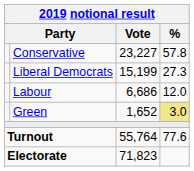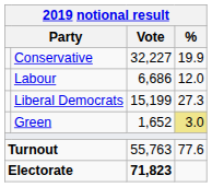 <table class="wikitable">
 <tr>
 <th colspan="4"><a href='#'>2019</a> <a href='#'>notional result</a></th>
 </tr>
 <tr>
 <th bgcolor="#DDDDFF" width="130px" colspan="2">Party</th>
 <th bgcolor="#DDDDFF" width="50px">Vote</th>
 <th bgcolor="#DDDDFF" width="30px">%</th>
 </tr>
 <tr>
 <td></td>
 <td><a href='#'>Conservative</a></td>
-<td align=right>23,227</td>
-<td align=right>57.8</td>
+<td align=right>32,227</td>
+<td align=right>19.9</td>
+</tr>
+<tr>
+<td></td>
+<td><a href='#'>Labour</a></td>
+<td align=right>6,686</td>
+<td align=right>12.0</td>
 </tr>
 <tr>
 <td></td>
 <td><a href='#'>Liberal Democrats</a></td>
 <td align=right>15,199</td>
 <td align=right>27.3</td>
-</tr>
-<tr>
-<td></td>
-<td><a href='#'>Labour</a></td>
-<td align=right>6,686</td>
-<td align=right>12.0</td>
 </tr>
 <tr>
 <td></td>
 <td><a href='#'>Green</a></td>
 <td align=right>1,652</td>
 <td align=right style="background: khaki;">3.0</td>
 </tr>
 <tr>
 <td colspan="4" bgcolor="#EAECF0"></td>
 </tr>
 <tr>
 <td colspan="2"><strong>Turnout</strong></td>
-<td align=right>55,764</td>
+<td align=right>55,763</td>
 <td align=right>77.6</td>
 </tr>
 <tr>
 <td colspan="2"><strong>Electorate</strong></td>
-<td align=right>71,823</td>
+<td align=right><strong>71,823</strong></td>
 </tr>
 </table>
